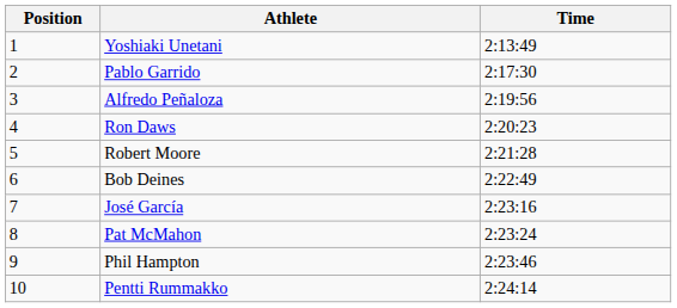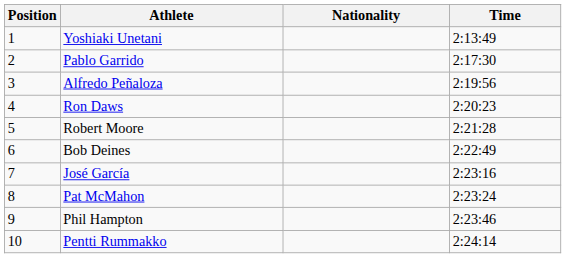 <table class="wikitable">
 <tr>
 <th style="width:10%;">Position</th>
 <th style="width:40%;">Athlete</th>
+<th style="width:30%;">Nationality</th>
 <th style="width:20%;">Time</th>
 </tr>
 <tr>
 <td>1</td>
 <td><a href='#'>Yoshiaki Unetani</a></td>
+<td></td>
 <td>2:13:49</td>
 </tr>
 <tr>
 <td>2</td>
 <td><a href='#'>Pablo Garrido</a></td>
+<td></td>
 <td>2:17:30</td>
 </tr>
 <tr>
 <td>3</td>
 <td><a href='#'>Alfredo Peñaloza</a></td>
+<td></td>
 <td>2:19:56</td>
 </tr>
 <tr>
 <td>4</td>
 <td><a href='#'>Ron Daws</a></td>
+<td></td>
 <td>2:20:23</td>
 </tr>
 <tr>
 <td>5</td>
 <td>Robert Moore</td>
+<td></td>
 <td>2:21:28</td>
 </tr>
 <tr>
 <td>6</td>
 <td>Bob Deines</td>
+<td></td>
 <td>2:22:49</td>
 </tr>
 <tr>
 <td>7</td>
 <td><a href='#'>José García</a></td>
+<td></td>
 <td>2:23:16</td>
 </tr>
 <tr>
 <td>8</td>
 <td><a href='#'>Pat McMahon</a></td>
+<td></td>
 <td>2:23:24</td>
 </tr>
 <tr>
 <td>9</td>
 <td>Phil Hampton</td>
+<td></td>
 <td>2:23:46</td>
 </tr>
 <tr>
 <td>10</td>
 <td><a href='#'>Pentti Rummakko</a></td>
+<td></td>
 <td>2:24:14</td>
 </tr>
 </table>
